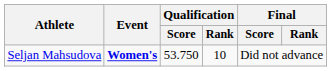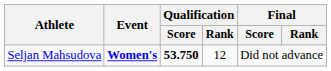 <table class=wikitable style=font-size:90%;text-align:center>
 <tr>
 <th rowspan=2>Athlete</th>
 <th rowspan=2>Event</th>
 <th colspan=2>Qualification</th>
 <th colspan=2>Final</th>
 </tr>
 <tr style=font-size:95%>
 <th>Score</th>
 <th>Rank</th>
 <th>Score</th>
 <th>Rank</th>
 </tr>
 <tr>
 <td align=left><a href='#'>Seljan Mahsudova</a></td>
 <td align=left><strong><a href='#'>Women's</a></strong></td>
-<td>53.750</td>
-<td>10</td>
+<td><strong>53.750</strong></td>
+<td>12</td>
 <td colspan=2>Did not advance</td>
 </tr>
 </table>
